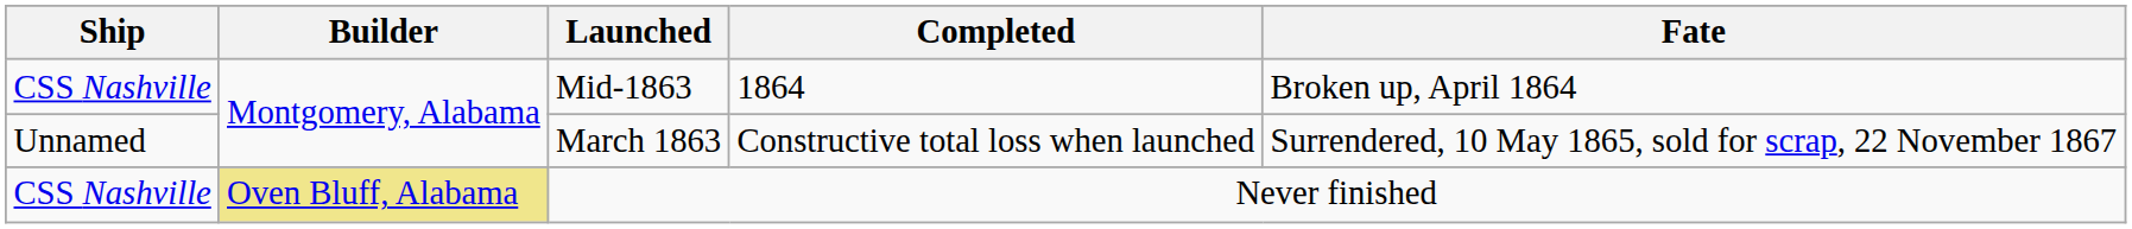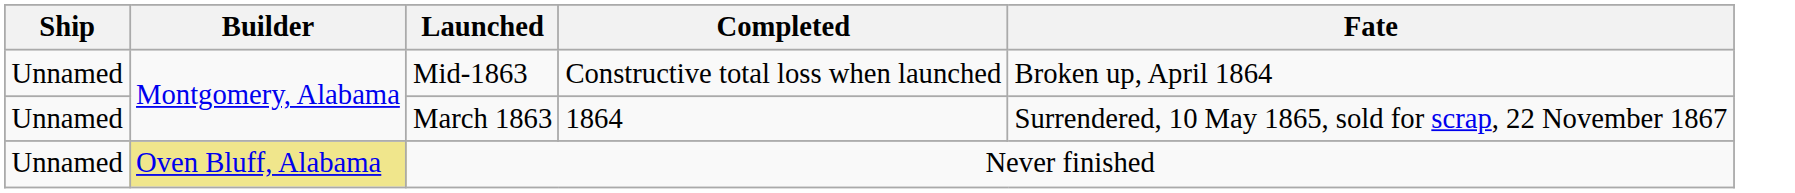 <table class="wikitable plainrowheaders">
 <tr>
 <th scope="col">Ship</th>
 <th scope="col">Builder</th>
 <th scope="col">Launched</th>
 <th scope="col">Completed</th>
 <th scope="col">Fate</th>
 </tr>
 <tr>
-<td scope="row"><a href='#'>CSS <em>Nashville</em></a></td>
+<td scope="row">Unnamed</td>
 <td rowspan=2><a href='#'>Montgomery, Alabama</a></td>
 <td>Mid-1863</td>
-<td>1864</td>
+<td>Constructive total loss when launched</td>
 <td>Broken up, April 1864</td>
 </tr>
 <tr>
 <td scope="row">Unnamed</td>
 <td>March 1863</td>
-<td>Constructive total loss when launched</td>
+<td>1864</td>
 <td>Surrendered, 10 May 1865, sold for <a href='#'>scrap</a>, 22 November 1867</td>
 </tr>
 <tr>
-<td scope="row"><a href='#'>CSS <em>Nashville</em></a></td>
+<td scope="row">Unnamed</td>
 <td style="background: khaki;"><a href='#'>Oven Bluff, Alabama</a></td>
 <td colspan=3 align=center>Never finished</td>
 </tr>
 </table>
